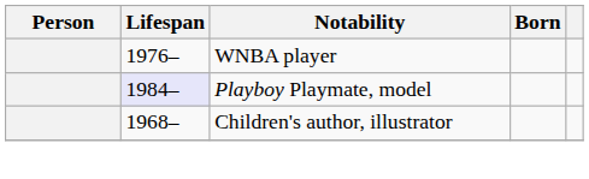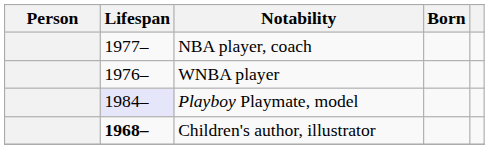 <table class="wikitable plainrowheaders sortable" style="margin-right: 0; width:70%;">
 <tr>
 <th scope="col" width="20%">Person</th>
 <th scope="col" width="6%">Lifespan</th>
 <th scope="col">Notability</th>
 <th scope="col" width="5%">Born</th>
 <th scope="col" class="unsortable" width="3%"></th>
+</tr>
+<tr>
+<th scope="row"></th>
+<td>1977–</td>
+<td>NBA player, coach</td>
+<td></td>
+<td style="text-align:center;"></td>
 </tr>
 <tr>
 <th scope="row"></th>
 <td>1976–</td>
 <td>WNBA player</td>
 <td></td>
 <td style="text-align:center;"></td>
 </tr>
 <tr>
 <th scope="row"></th>
 <td style="background: lavender;">1984–</td>
 <td><em>Playboy</em> Playmate, model</td>
 <td></td>
 <td style="text-align:center;"></td>
 </tr>
 <tr>
 <th scope="row"></th>
-<td>1968–</td>
+<td><strong>1968–</strong></td>
 <td>Children's author, illustrator</td>
 <td></td>
 <td style="text-align:center;"></td>
 </tr>
 <tr>
 </tr>
 </table>
